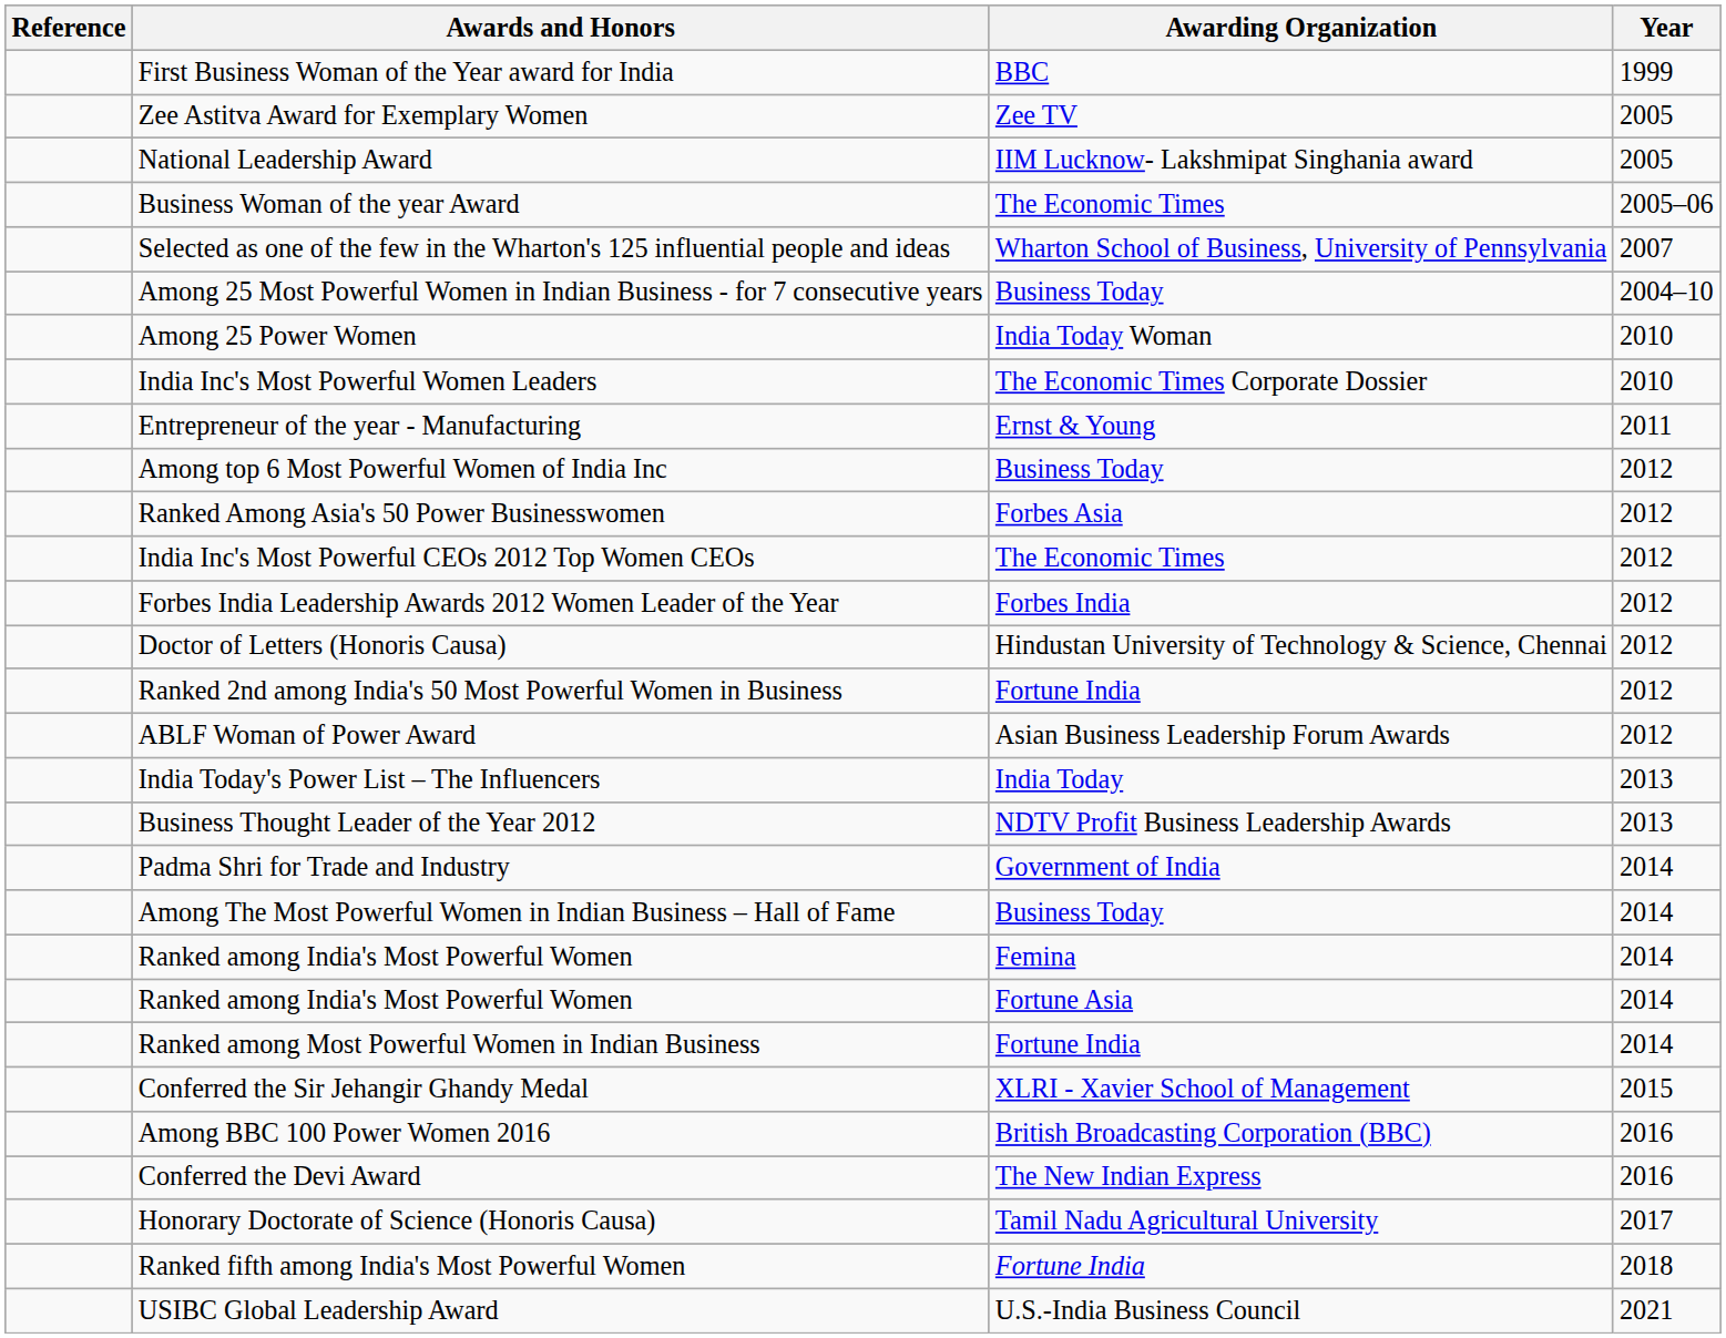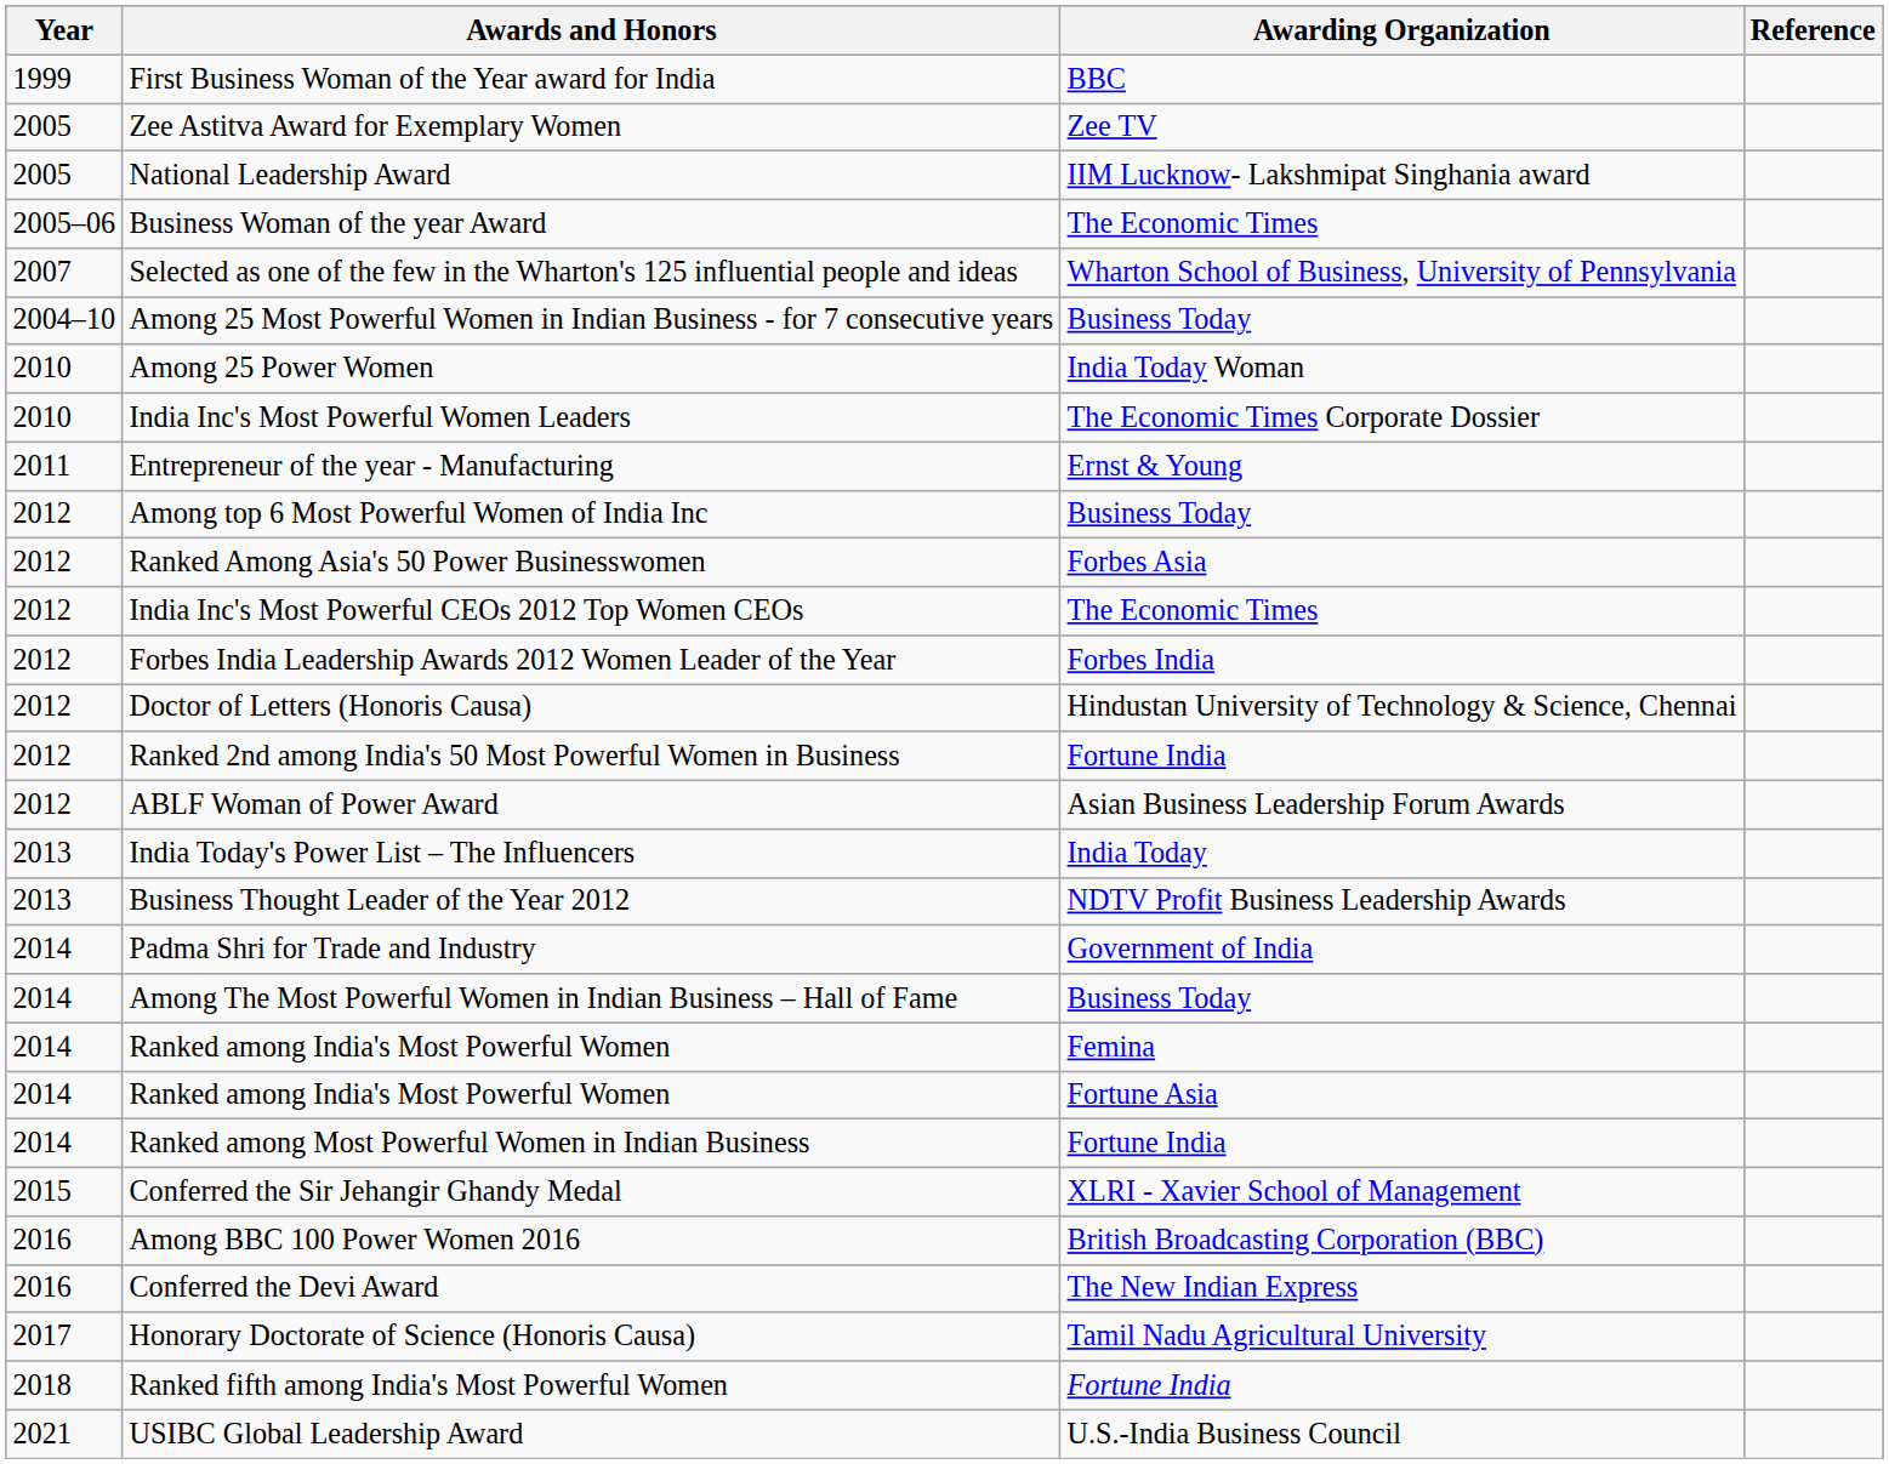 <table class="wikitable" style="font-size:90%;">
 <tr>
-<th>Reference</th>
+<th>Year</th>
 <th>Awards and Honors</th>
 <th>Awarding Organization</th>
-<th>Year</th>
+<th>Reference</th>
 </tr>
 <tr>
-<td></td>
+<td>1999</td>
 <td>First Business Woman of the Year award for India</td>
 <td><a href='#'>BBC</a></td>
-<td>1999</td>
+<td></td>
 </tr>
 <tr>
-<td></td>
+<td>2005</td>
 <td>Zee Astitva Award for Exemplary Women</td>
 <td><a href='#'>Zee TV</a></td>
-<td>2005</td>
+<td></td>
 </tr>
 <tr>
-<td></td>
+<td>2005</td>
 <td>National Leadership Award</td>
 <td><a href='#'>IIM Lucknow</a>- Lakshmipat Singhania award</td>
-<td>2005</td>
+<td></td>
 </tr>
 <tr>
-<td></td>
+<td>2005–06</td>
 <td>Business Woman of the year Award</td>
 <td><a href='#'>The Economic Times</a></td>
-<td>2005–06</td>
+<td></td>
 </tr>
 <tr>
-<td></td>
+<td>2007</td>
 <td>Selected as one of the few in the Wharton's 125 influential people and ideas</td>
 <td><a href='#'>Wharton School of Business</a>, <a href='#'>University of Pennsylvania</a></td>
-<td>2007</td>
+<td></td>
 </tr>
 <tr>
-<td></td>
+<td>2004–10</td>
 <td>Among 25 Most Powerful Women in Indian Business - for 7 consecutive years</td>
 <td><a href='#'>Business Today</a></td>
-<td>2004–10</td>
+<td></td>
 </tr>
 <tr>
-<td></td>
+<td>2010</td>
 <td>Among 25 Power Women</td>
 <td><a href='#'>India Today</a> Woman</td>
-<td>2010</td>
+<td></td>
 </tr>
 <tr>
-<td></td>
+<td>2010</td>
 <td>India Inc's Most Powerful Women Leaders</td>
 <td><a href='#'>The Economic Times</a> Corporate Dossier</td>
-<td>2010</td>
+<td></td>
 </tr>
 <tr>
-<td></td>
+<td>2011</td>
 <td>Entrepreneur of the year - Manufacturing</td>
 <td><a href='#'>Ernst & Young</a></td>
-<td>2011</td>
+<td></td>
 </tr>
 <tr>
-<td></td>
+<td>2012</td>
 <td>Among top 6 Most Powerful Women of India Inc</td>
 <td><a href='#'>Business Today</a></td>
-<td>2012</td>
+<td></td>
 </tr>
 <tr>
-<td></td>
+<td>2012</td>
 <td>Ranked Among Asia's 50 Power Businesswomen</td>
 <td><a href='#'>Forbes Asia</a></td>
-<td>2012</td>
+<td></td>
 </tr>
 <tr>
-<td></td>
+<td>2012</td>
 <td>India Inc's Most Powerful CEOs 2012 Top Women CEOs</td>
 <td><a href='#'>The Economic Times</a></td>
-<td>2012</td>
+<td></td>
 </tr>
 <tr>
-<td></td>
+<td>2012</td>
 <td>Forbes India Leadership Awards 2012 Women Leader of the Year</td>
 <td><a href='#'>Forbes India</a></td>
-<td>2012</td>
+<td></td>
 </tr>
 <tr>
-<td></td>
+<td>2012</td>
 <td>Doctor of Letters (Honoris Causa)</td>
 <td>Hindustan University of Technology & Science, Chennai</td>
-<td>2012</td>
+<td></td>
 </tr>
 <tr>
-<td></td>
+<td>2012</td>
 <td>Ranked 2nd among India's 50 Most Powerful Women in Business</td>
 <td><a href='#'>Fortune India</a></td>
-<td>2012</td>
+<td></td>
 </tr>
 <tr>
-<td></td>
+<td>2012</td>
 <td>ABLF Woman of Power Award</td>
 <td>Asian Business Leadership Forum Awards</td>
-<td>2012</td>
+<td></td>
 </tr>
 <tr>
-<td></td>
+<td>2013</td>
 <td>India Today's Power List – The Influencers</td>
 <td><a href='#'>India Today</a></td>
-<td>2013</td>
+<td></td>
 </tr>
 <tr>
-<td></td>
+<td>2013</td>
 <td>Business Thought Leader of the Year 2012</td>
 <td><a href='#'>NDTV Profit</a> Business Leadership Awards</td>
-<td>2013</td>
+<td></td>
 </tr>
 <tr>
-<td></td>
+<td>2014</td>
 <td>Padma Shri for Trade and Industry</td>
 <td><a href='#'>Government of India</a></td>
-<td>2014</td>
+<td></td>
 </tr>
 <tr>
-<td></td>
+<td>2014</td>
 <td>Among The Most Powerful Women in Indian Business – Hall of Fame</td>
 <td><a href='#'>Business Today</a></td>
-<td>2014</td>
+<td></td>
 </tr>
 <tr>
-<td></td>
+<td>2014</td>
 <td>Ranked among India's Most Powerful Women</td>
 <td><a href='#'>Femina</a></td>
-<td>2014</td>
+<td></td>
 </tr>
 <tr>
-<td></td>
+<td>2014</td>
 <td>Ranked among India's Most Powerful Women</td>
 <td><a href='#'>Fortune Asia</a></td>
-<td>2014</td>
+<td></td>
 </tr>
 <tr>
-<td></td>
+<td>2014</td>
 <td>Ranked among Most Powerful Women in Indian Business</td>
 <td><a href='#'>Fortune India</a></td>
-<td>2014</td>
+<td></td>
 </tr>
 <tr>
-<td></td>
+<td>2015</td>
 <td>Conferred the Sir Jehangir Ghandy Medal</td>
 <td><a href='#'>XLRI - Xavier School of Management</a></td>
-<td>2015</td>
+<td></td>
 </tr>
 <tr>
-<td></td>
+<td>2016</td>
 <td>Among BBC 100 Power Women 2016</td>
 <td><a href='#'>British Broadcasting Corporation (BBC)</a></td>
-<td>2016</td>
+<td></td>
 </tr>
 <tr>
-<td></td>
+<td>2016</td>
 <td>Conferred the Devi Award</td>
 <td><a href='#'>The New Indian Express</a></td>
-<td>2016</td>
+<td></td>
 </tr>
 <tr>
-<td></td>
+<td>2017</td>
 <td>Honorary Doctorate of Science (Honoris Causa)</td>
 <td><a href='#'>Tamil Nadu Agricultural University</a></td>
-<td>2017</td>
+<td></td>
 </tr>
 <tr>
-<td></td>
+<td>2018</td>
 <td>Ranked fifth among India's Most Powerful Women</td>
 <td><em><a href='#'>Fortune India</a></em></td>
-<td>2018</td>
+<td></td>
 </tr>
 <tr>
-<td></td>
+<td>2021</td>
 <td>USIBC Global Leadership Award</td>
 <td>U.S.-India Business Council</td>
-<td>2021</td>
+<td></td>
 </tr>
 </table>
